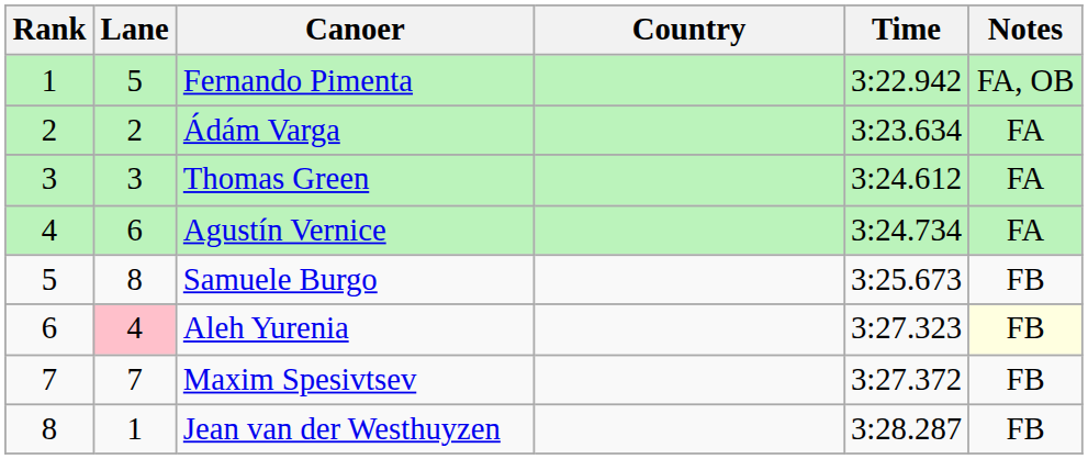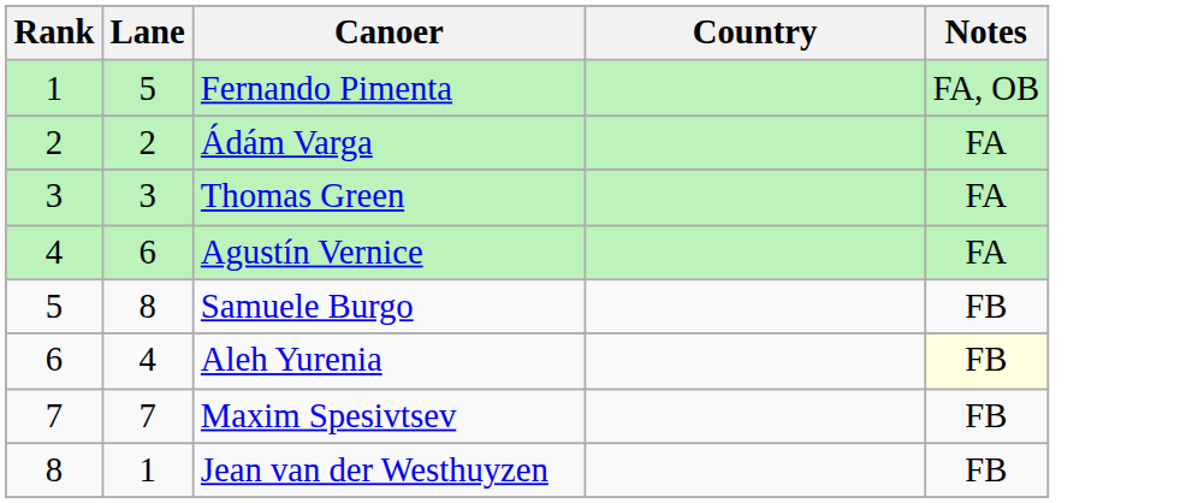 <table class="wikitable" style="text-align:center;">
 <tr>
 <th width=30>Rank</th>
 <th width=30>Lane</th>
 <th width=175>Canoer</th>
 <th width=150>Country</th>
-<th width=30>Time</th>
 <th width=50>Notes</th>
 </tr>
 <tr bgcolor=bbf3bb>
 <td>1</td>
 <td>5</td>
 <td align=left><a href='#'>Fernando Pimenta</a></td>
 <td align=left></td>
-<td>3:22.942</td>
 <td>FA, OB</td>
 </tr>
 <tr bgcolor=bbf3bb>
 <td>2</td>
 <td>2</td>
 <td align=left><a href='#'>Ádám Varga</a></td>
 <td align=left></td>
-<td>3:23.634</td>
 <td>FA</td>
 </tr>
 <tr bgcolor=bbf3bb>
 <td>3</td>
 <td>3</td>
 <td align=left><a href='#'>Thomas Green</a></td>
 <td align=left></td>
-<td>3:24.612</td>
 <td>FA</td>
 </tr>
 <tr bgcolor=bbf3bb>
 <td>4</td>
 <td>6</td>
 <td align=left><a href='#'>Agustín Vernice</a></td>
 <td align=left></td>
-<td>3:24.734</td>
 <td>FA</td>
 </tr>
 <tr>
 <td>5</td>
 <td>8</td>
 <td align=left><a href='#'>Samuele Burgo</a></td>
 <td align=left></td>
-<td>3:25.673</td>
 <td>FB</td>
 </tr>
 <tr>
 <td>6</td>
-<td style="background: pink;">4</td>
+<td>4</td>
 <td align=left><a href='#'>Aleh Yurenia</a></td>
 <td align=left></td>
-<td>3:27.323</td>
 <td style="background: lightyellow;">FB</td>
 </tr>
 <tr>
 <td>7</td>
 <td>7</td>
 <td align=left><a href='#'>Maxim Spesivtsev</a></td>
 <td align=left></td>
-<td>3:27.372</td>
 <td>FB</td>
 </tr>
 <tr>
 <td>8</td>
 <td>1</td>
 <td align=left><a href='#'>Jean van der Westhuyzen</a></td>
 <td align=left></td>
-<td>3:28.287</td>
 <td>FB</td>
 </tr>
 </table>
